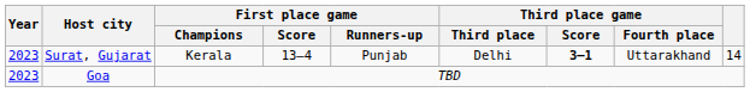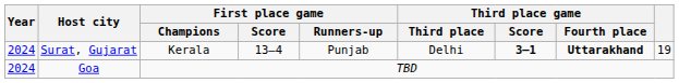 <table class="wikitable sortable" style="font-size:95%; text-align:center; width:;">
 <tr>
 <th rowspan="2">Year</th>
 <th rowspan="2">Host city</th>
 <th colspan="3">First place game</th>
 <th colspan="3">Third place game</th>
 <th rowspan="2"></th>
 </tr>
 <tr>
 <th width="100px"> Champions</th>
 <th width="60px">Score</th>
 <th width="100px"> Runners-up</th>
 <th width="100px"> Third place</th>
 <th width="60px">Score</th>
 <th width="100px">Fourth place</th>
 </tr>
 <tr>
-<td><a href='#'>2023</a></td>
+<td><a href='#'>2024</a></td>
 <td><a href='#'>Surat</a>, <a href='#'>Gujarat</a></td>
 <td>Kerala</td>
 <td>13–4</td>
 <td>Punjab</td>
 <td>Delhi</td>
 <td><strong>3–1</strong></td>
-<td>Uttarakhand</td>
-<td>14</td>
+<td><strong>Uttarakhand</strong></td>
+<td>19</td>
 </tr>
 <tr>
-<td><a href='#'>2023</a></td>
+<td><a href='#'>2024</a></td>
 <td><a href='#'>Goa</a></td>
 <td colspan=7><em>TBD</em></td>
 </tr>
 </table>
